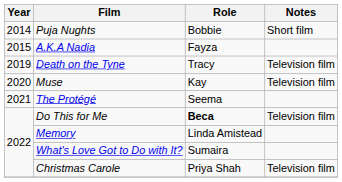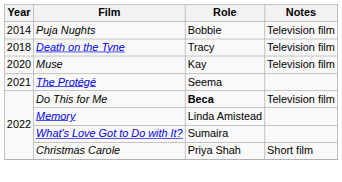 <table class="wikitable sortable">
 <tr>
 <th>Year</th>
 <th>Film</th>
 <th>Role</th>
 <th class="unsortable">Notes</th>
 </tr>
 <tr>
 <td>2014</td>
 <td><em>Puja Nughts</em></td>
 <td>Bobbie</td>
-<td>Short film</td>
+<td>Television film</td>
 </tr>
 <tr>
-<td>2015</td>
-<td><em><a href='#'>A.K.A Nadia</a></em></td>
-<td>Fayza</td>
-<td></td>
-</tr>
-<tr>
-<td>2019</td>
+<td>2018</td>
 <td><em><a href='#'>Death on the Tyne</a></em></td>
 <td>Tracy</td>
 <td>Television film</td>
 </tr>
 <tr>
 <td>2020</td>
 <td><em>Muse</em></td>
 <td>Kay</td>
 <td>Television film</td>
 </tr>
 <tr>
 <td>2021</td>
 <td><em><a href='#'>The Protégé</a></em></td>
 <td>Seema</td>
 <td></td>
 </tr>
 <tr>
 <td rowspan="4">2022</td>
 <td><em>Do This for Me</em></td>
 <td><strong>Beca</strong></td>
 <td>Television film</td>
 </tr>
 <tr>
 <td><em><a href='#'>Memory</a></em></td>
 <td>Linda Amistead</td>
 <td></td>
 </tr>
 <tr>
 <td><em><a href='#'>What's Love Got to Do with It?</a></em></td>
 <td>Sumaira</td>
 <td></td>
 </tr>
 <tr>
 <td><em>Christmas Carole</em></td>
 <td>Priya Shah</td>
-<td>Television film</td>
+<td>Short film</td>
 </tr>
 <tr>
 </tr>
 </table>
